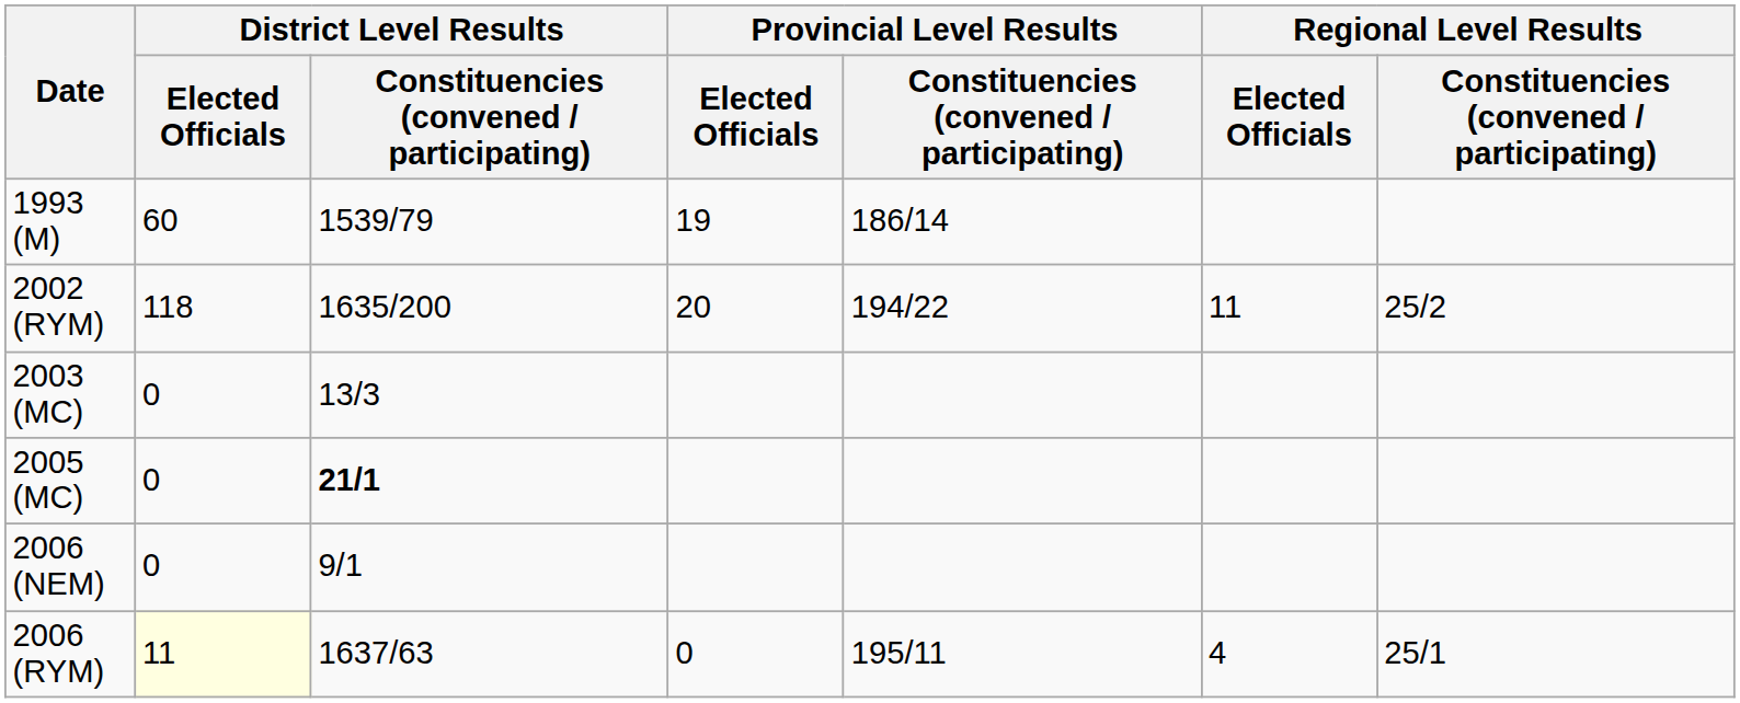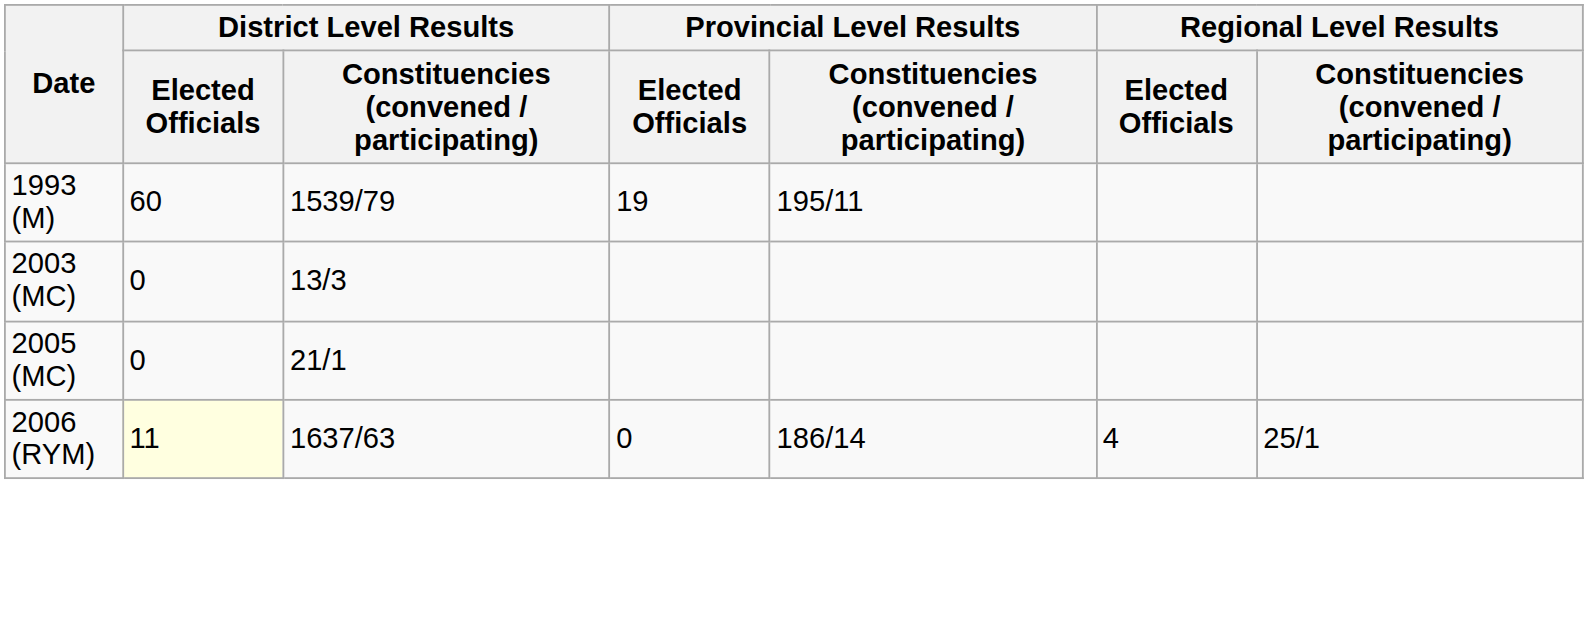 <table class="wikitable">
 <tr>
 <th rowspan="2">Date</th>
 <th colspan="2">District Level Results</th>
 <th colspan="2">Provincial Level Results</th>
 <th colspan="2">Regional Level Results</th>
 </tr>
 <tr>
 <th>Elected Officials</th>
 <th>Constituencies (convened / participating)</th>
 <th>Elected Officials</th>
 <th>Constituencies (convened / participating)</th>
 <th>Elected Officials</th>
 <th>Constituencies (convened / participating)</th>
 </tr>
 <tr>
 <td>1993 (M)</td>
 <td>60</td>
 <td>1539/79</td>
 <td>19</td>
-<td>186/14</td>
+<td>195/11</td>
 <td></td>
 <td></td>
-</tr>
-<tr>
-<td>2002 (RYM)</td>
-<td>118</td>
-<td>1635/200</td>
-<td>20</td>
-<td>194/22</td>
-<td>11</td>
-<td>25/2</td>
 </tr>
 <tr>
 <td>2003 (MC)</td>
 <td>0</td>
 <td>13/3</td>
 <td></td>
 <td></td>
 <td></td>
 <td></td>
 </tr>
 <tr>
 <td>2005 (MC)</td>
 <td>0</td>
-<td><strong>21/1</strong></td>
-<td></td>
-<td></td>
-<td></td>
-<td></td>
-</tr>
-<tr>
-<td>2006 (NEM)</td>
-<td>0</td>
-<td>9/1</td>
+<td>21/1</td>
 <td></td>
 <td></td>
 <td></td>
 <td></td>
 </tr>
 <tr>
 <td>2006 (RYM)</td>
 <td style="background: lightyellow;">11</td>
 <td>1637/63</td>
 <td>0</td>
-<td>195/11</td>
+<td>186/14</td>
 <td>4</td>
 <td>25/1</td>
 </tr>
 </table>
